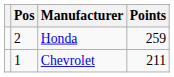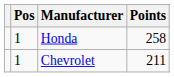 <table class="wikitable" style="font-size: 95%;">
 <tr>
 <th></th>
 <th>Pos</th>
 <th>Manufacturer</th>
 <th>Points</th>
 </tr>
 <tr>
 <td align="left"></td>
-<td>2</td>
+<td>1</td>
 <td> <a href='#'>Honda</a></td>
-<td align="right">259</td>
+<td align="right">258</td>
 </tr>
 <tr>
 <td align="left"></td>
 <td>1</td>
 <td> <a href='#'>Chevrolet</a></td>
 <td align="right">211</td>
 </tr>
 </table>
